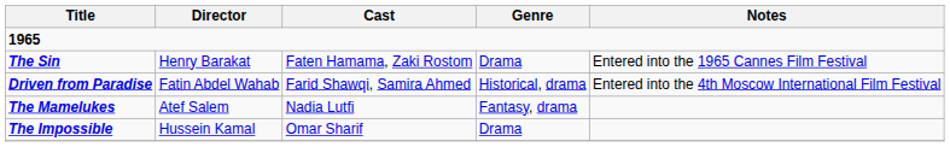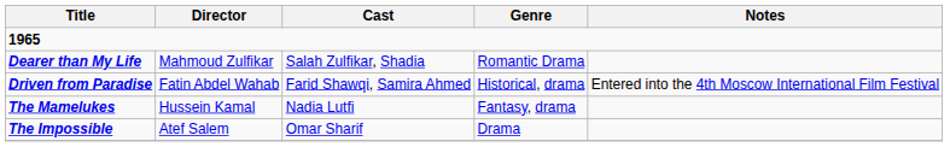 <table class="wikitable">
 <tr>
 <th>Title</th>
 <th>Director</th>
 <th>Cast</th>
 <th>Genre</th>
 <th>Notes</th>
 </tr>
 <tr>
 <td colspan="5" ><strong>1965</strong></td>
 </tr>
 <tr>
-<td><strong><em><a href='#'>The Sin</a></em></strong></td>
-<td><a href='#'>Henry Barakat</a></td>
-<td><a href='#'>Faten Hamama</a>, <a href='#'>Zaki Rostom</a></td>
-<td><a href='#'>Drama</a></td>
-<td>Entered into the <a href='#'>1965 Cannes Film Festival</a></td>
+<td><strong><em><a href='#'>Dearer than My Life</a></em></strong></td>
+<td><a href='#'>Mahmoud Zulfikar</a></td>
+<td><a href='#'>Salah Zulfikar</a>, <a href='#'>Shadia</a></td>
+<td><a href='#'>Romantic Drama</a></td>
+<td></td>
 </tr>
 <tr>
 <td><strong><em><a href='#'>Driven from Paradise</a></em></strong></td>
 <td><a href='#'>Fatin Abdel Wahab</a></td>
 <td><a href='#'>Farid Shawqi</a>, <a href='#'>Samira Ahmed</a></td>
 <td><a href='#'>Historical</a>, <a href='#'>drama</a></td>
 <td>Entered into the <a href='#'>4th Moscow International Film Festival</a></td>
 </tr>
 <tr>
 <td><strong><em><a href='#'>The Mamelukes</a></em></strong></td>
-<td><a href='#'>Atef Salem</a></td>
+<td><a href='#'>Hussein Kamal</a></td>
 <td><a href='#'>Nadia Lutfi</a></td>
 <td><a href='#'>Fantasy</a>, <a href='#'>drama</a></td>
 <td></td>
 </tr>
 <tr>
 <td><strong><em><a href='#'>The Impossible</a></em></strong></td>
-<td><a href='#'>Hussein Kamal</a></td>
+<td><a href='#'>Atef Salem</a></td>
 <td><a href='#'>Omar Sharif</a></td>
 <td><a href='#'>Drama</a></td>
 <td></td>
 </tr>
 <tr>
 </tr>
 </table>
